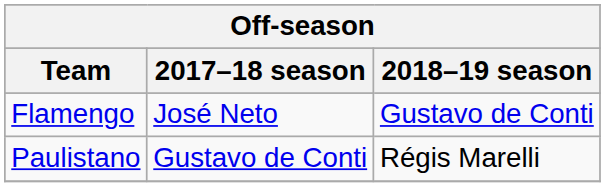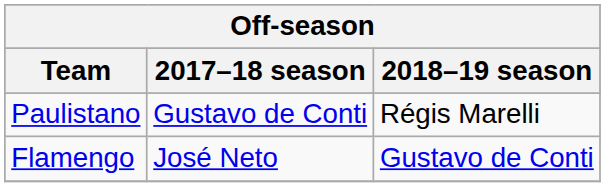 <table class="wikitable" style="float:center;">
 <tr>
 <th colspan="3">Off-season</th>
 </tr>
 <tr>
 <th>Team</th>
 <th>2017–18 season</th>
 <th>2018–19 season</th>
 </tr>
 <tr>
+<td><a href='#'>Paulistano</a></td>
+<td><a href='#'>Gustavo de Conti</a></td>
+<td>Régis Marelli</td>
+</tr>
+<tr>
 <td><a href='#'>Flamengo</a></td>
 <td><a href='#'>José Neto</a></td>
 <td><a href='#'>Gustavo de Conti</a></td>
 </tr>
 <tr>
-<td><a href='#'>Paulistano</a></td>
-<td><a href='#'>Gustavo de Conti</a></td>
-<td>Régis Marelli</td>
-</tr>
-<tr>
 </tr>
 </table>
